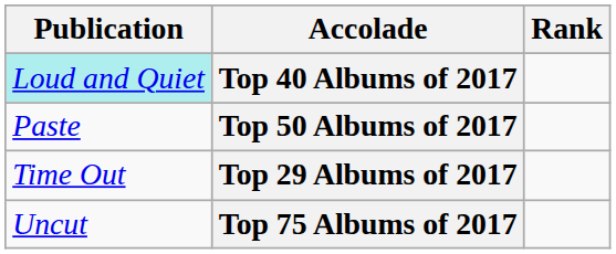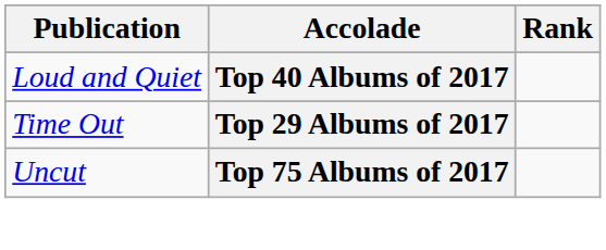 <table class="sortable wikitable plainrowheaders">
 <tr>
 <th scope="col">Publication</th>
 <th scope="col">Accolade</th>
 <th scope="col">Rank</th>
 </tr>
 <tr>
-<td style="background: paleturquoise;"><em><a href='#'>Loud and Quiet</a></em></td>
+<td><em><a href='#'>Loud and Quiet</a></em></td>
 <th scope="row">Top 40 Albums of 2017</th>
-<td></td>
-</tr>
-<tr>
-<td><em><a href='#'>Paste</a></em></td>
-<th scope="row">Top 50 Albums of 2017</th>
 <td></td>
 </tr>
 <tr>
 <td><em><a href='#'>Time Out</a></em></td>
 <th scope="row">Top 29 Albums of 2017</th>
 <td></td>
 </tr>
 <tr>
 <td><em><a href='#'>Uncut</a></em></td>
 <th scope="row">Top 75 Albums of 2017</th>
 <td></td>
 </tr>
 </table>
